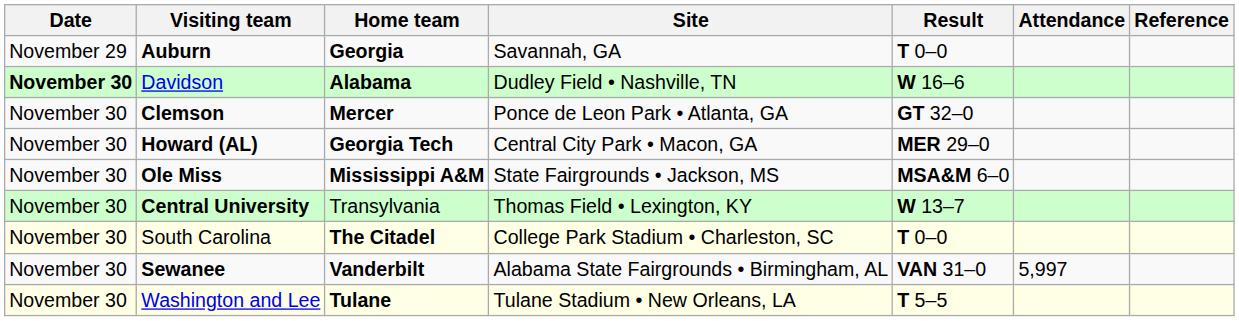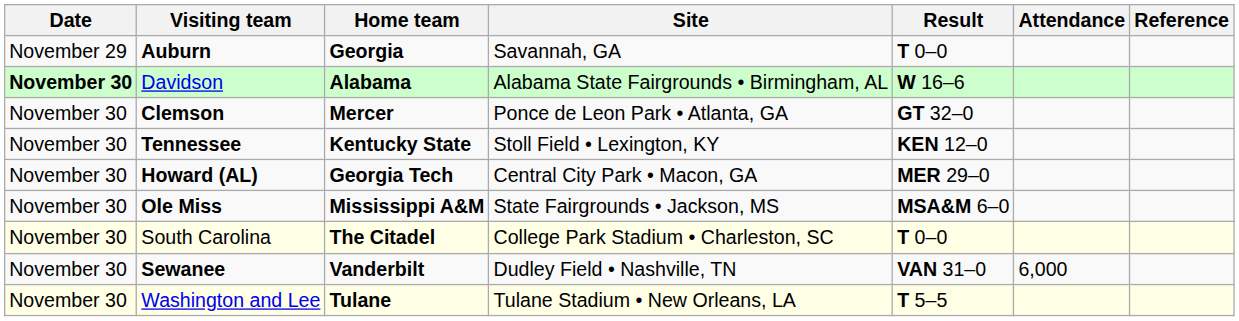 <table class="wikitable" style="font-size:95%;">
 <tr>
 <th>Date</th>
 <th>Visiting team</th>
 <th>Home team</th>
 <th>Site</th>
 <th>Result</th>
 <th>Attendance</th>
 <th class="unsortable">Reference</th>
 </tr>
 <tr bgcolor=>
 <td>November 29</td>
 <td><strong>Auburn</strong></td>
 <td><strong>Georgia</strong></td>
 <td>Savannah, GA</td>
 <td><strong>T</strong> 0–0</td>
 <td></td>
 <td></td>
 </tr>
 <tr bgcolor=ccffcc>
 <td><strong>November 30</strong></td>
 <td><a href='#'>Davidson</a></td>
 <td><strong>Alabama</strong></td>
-<td>Dudley Field • Nashville, TN</td>
+<td>Alabama State Fairgrounds • Birmingham, AL</td>
 <td><strong>W</strong> 16–6</td>
 <td></td>
 <td></td>
 </tr>
 <tr bgcolor=>
 <td>November 30</td>
 <td><strong>Clemson</strong></td>
 <td><strong>Mercer</strong></td>
 <td>Ponce de Leon Park • Atlanta, GA</td>
 <td><strong>GT</strong> 32–0</td>
+<td></td>
+<td></td>
+</tr>
+<tr bgcolor=>
+<td>November 30</td>
+<td><strong>Tennessee</strong></td>
+<td><strong>Kentucky State</strong></td>
+<td>Stoll Field • Lexington, KY</td>
+<td><strong>KEN</strong> 12–0</td>
 <td></td>
 <td></td>
 </tr>
 <tr bgcolor=>
 <td>November 30</td>
 <td><strong>Howard (AL)</strong></td>
 <td><strong>Georgia Tech</strong></td>
 <td>Central City Park • Macon, GA</td>
 <td><strong>MER</strong> 29–0</td>
 <td></td>
 <td></td>
 </tr>
 <tr bgcolor=>
 <td>November 30</td>
 <td><strong>Ole Miss</strong></td>
 <td><strong>Mississippi A&M</strong></td>
 <td>State Fairgrounds • Jackson, MS</td>
 <td><strong>MSA&M</strong> 6–0</td>
 <td></td>
 <td></td>
 </tr>
-<tr bgcolor=ccffcc>
-<td>November 30</td>
-<td><strong>Central University</strong></td>
-<td>Transylvania</td>
-<td>Thomas Field • Lexington, KY</td>
-<td><strong>W</strong> 13–7</td>
-<td></td>
-<td></td>
-</tr>
 <tr bgcolor=ffffe6>
 <td>November 30</td>
 <td>South Carolina</td>
 <td><strong>The Citadel</strong></td>
 <td>College Park Stadium • Charleston, SC</td>
 <td><strong>T</strong> 0–0</td>
 <td></td>
 <td></td>
 </tr>
 <tr bgcolor=>
 <td>November 30</td>
 <td><strong>Sewanee</strong></td>
 <td><strong>Vanderbilt</strong></td>
-<td>Alabama State Fairgrounds • Birmingham, AL</td>
+<td>Dudley Field • Nashville, TN</td>
 <td><strong>VAN</strong> 31–0</td>
-<td>5,997</td>
+<td>6,000</td>
 <td></td>
 </tr>
 <tr bgcolor=ffffe6>
 <td>November 30</td>
 <td><a href='#'>Washington and Lee</a></td>
 <td><strong>Tulane</strong></td>
 <td>Tulane Stadium • New Orleans, LA</td>
 <td><strong>T</strong> 5–5</td>
 <td></td>
 <td></td>
 </tr>
 </table>
